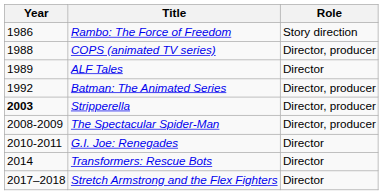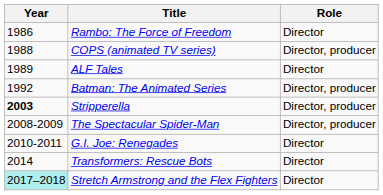 <table class="wikitable">
 <tr>
 <th>Year</th>
 <th>Title</th>
 <th>Role</th>
 </tr>
 <tr>
 <td>1986</td>
 <td><em><a href='#'>Rambo: The Force of Freedom</a></em></td>
-<td>Story direction</td>
+<td>Director</td>
 </tr>
 <tr>
 <td>1988</td>
 <td><em><a href='#'>COPS (animated TV series)</a></em></td>
 <td>Director, producer</td>
 </tr>
 <tr>
 <td>1989</td>
 <td><em><a href='#'>ALF Tales</a></em></td>
 <td>Director</td>
 </tr>
 <tr>
 <td>1992</td>
 <td><em><a href='#'>Batman: The Animated Series</a></em></td>
 <td>Director, producer</td>
 </tr>
 <tr>
 <td><strong>2003</strong></td>
 <td><em><a href='#'>Stripperella</a></em></td>
 <td>Director, producer</td>
 </tr>
 <tr>
 <td>2008-2009</td>
 <td><em><a href='#'>The Spectacular Spider-Man</a></em></td>
 <td>Director, producer</td>
 </tr>
 <tr>
 <td>2010-2011</td>
 <td><em><a href='#'>G.I. Joe: Renegades</a></em></td>
 <td>Director</td>
 </tr>
 <tr>
 <td>2014</td>
 <td><em><a href='#'>Transformers: Rescue Bots</a></em></td>
 <td>Director</td>
 </tr>
 <tr>
-<td>2017–2018</td>
+<td style="background: paleturquoise;">2017–2018</td>
 <td><em><a href='#'>Stretch Armstrong and the Flex Fighters</a></em></td>
 <td>Director</td>
 </tr>
 </table>
